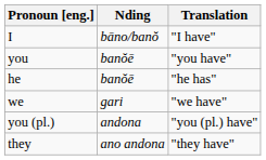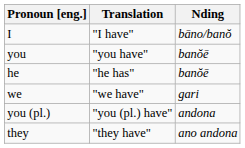 <table class="wikitable">
 <tr>
 <th>Pronoun [eng.]</th>
+<th>Translation</th>
 <th>Nding</th>
-<th>Translation</th>
 </tr>
 <tr>
 <td>I</td>
+<td>"I have"</td>
 <td><em>bāno/banŏ</em></td>
-<td>"I have"</td>
 </tr>
 <tr>
 <td>you</td>
+<td>"you have"</td>
 <td><em>banŏē</em></td>
-<td>"you have"</td>
 </tr>
 <tr>
 <td>he</td>
+<td>"he has"</td>
 <td><em>banŏē</em></td>
-<td>"he has"</td>
 </tr>
 <tr>
 <td>we</td>
+<td>"we have"</td>
 <td><em>gari</em></td>
-<td>"we have"</td>
 </tr>
 <tr>
 <td>you (pl.)</td>
+<td>"you (pl.) have"</td>
 <td><em>andona</em></td>
-<td>"you (pl.) have"</td>
 </tr>
 <tr>
 <td>they</td>
+<td>"they have"</td>
 <td><em>ano</em> <em>andona</em></td>
-<td>"they have"</td>
 </tr>
 </table>
